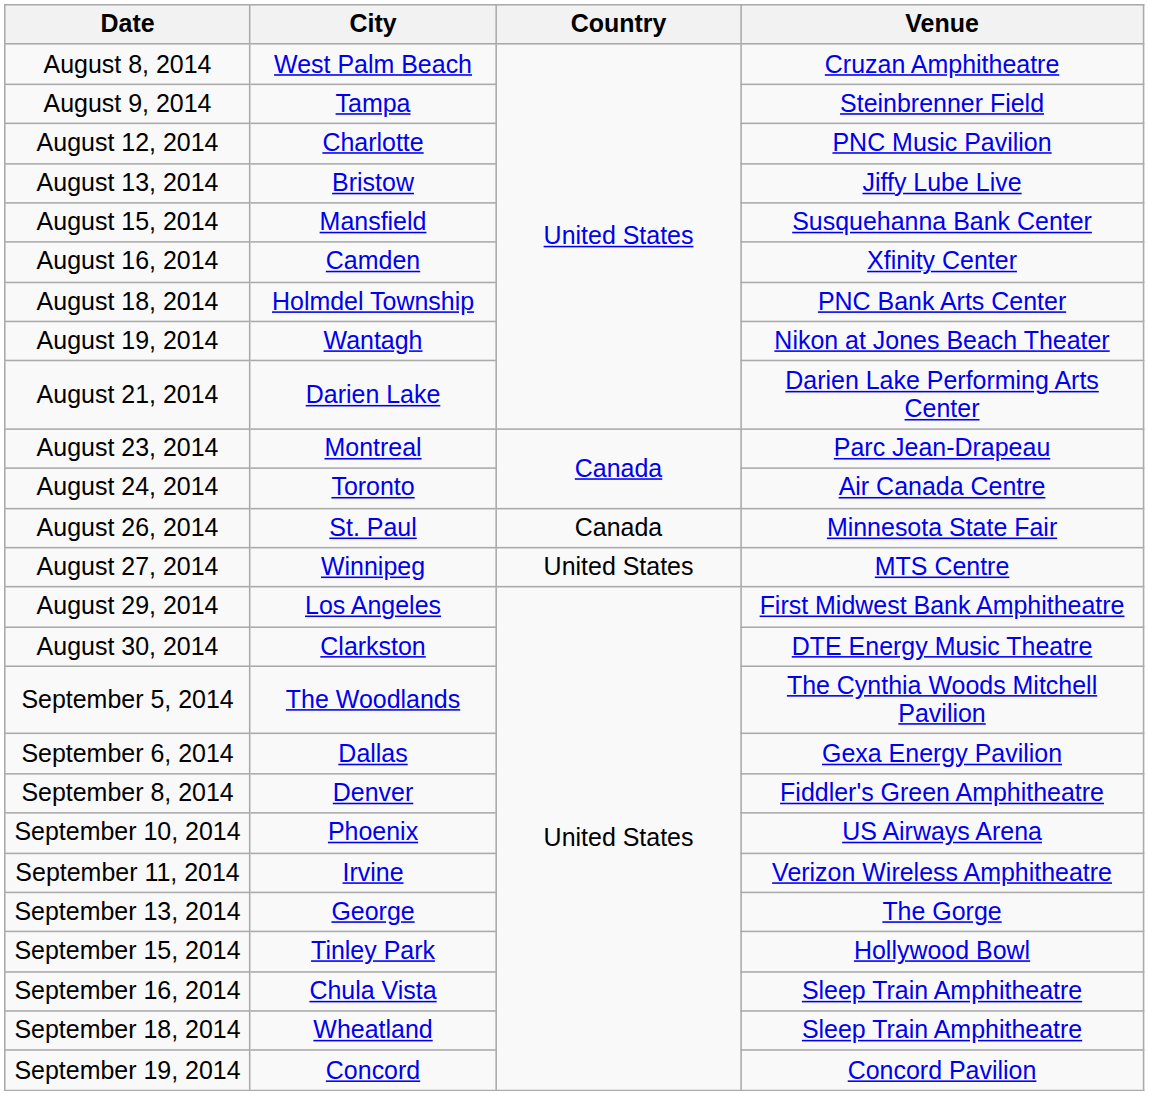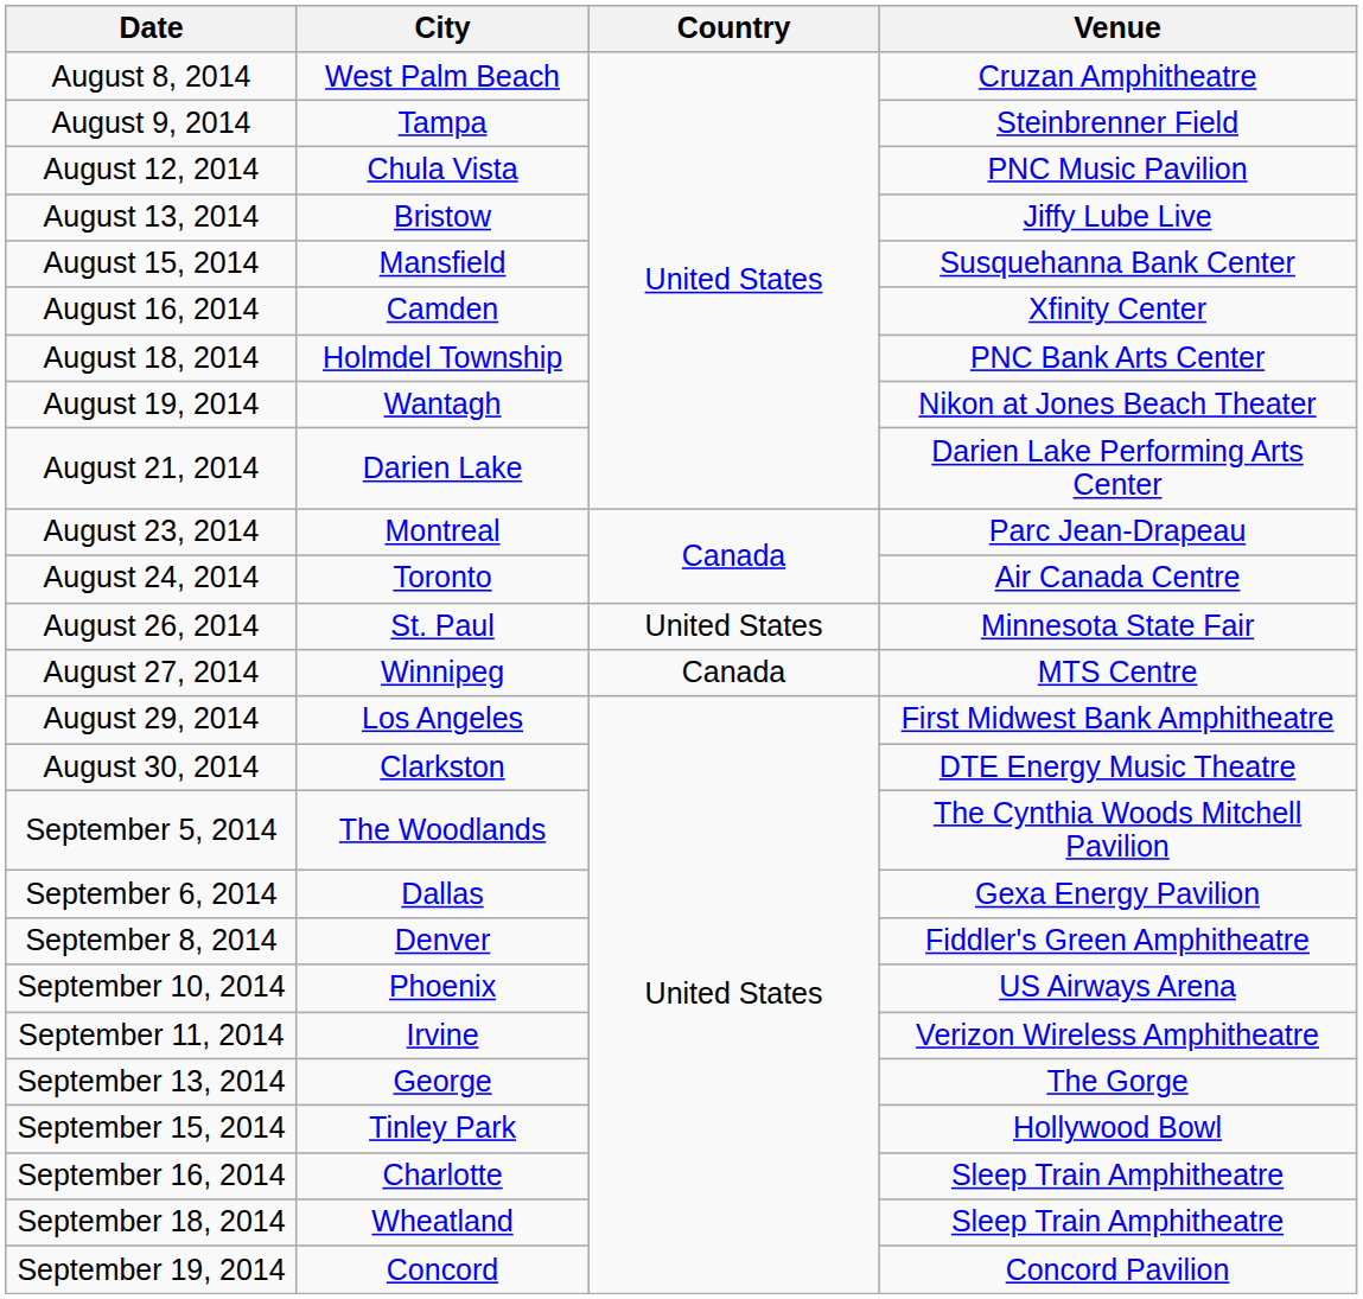 <table class="wikitable" style="text-align:center;">
 <tr>
 <th width="150" scope="col">Date</th>
 <th width="150" scope="col">City</th>
 <th width="150" scope="col">Country</th>
 <th width="250" scope="col">Venue</th>
 </tr>
 <tr>
 <td>August 8, 2014</td>
 <td><a href='#'>West Palm Beach</a></td>
 <td rowspan="9"><a href='#'>United States</a></td>
 <td><a href='#'>Cruzan Amphitheatre</a></td>
 </tr>
 <tr>
 <td>August 9, 2014</td>
 <td><a href='#'>Tampa</a></td>
 <td><a href='#'>Steinbrenner Field</a></td>
 </tr>
 <tr>
 <td>August 12, 2014</td>
-<td><a href='#'>Charlotte</a></td>
+<td><a href='#'>Chula Vista</a></td>
 <td><a href='#'>PNC Music Pavilion</a></td>
 </tr>
 <tr>
 <td>August 13, 2014</td>
 <td><a href='#'>Bristow</a></td>
 <td><a href='#'>Jiffy Lube Live</a></td>
 </tr>
 <tr>
 <td>August 15, 2014</td>
 <td><a href='#'>Mansfield</a></td>
 <td><a href='#'>Susquehanna Bank Center</a></td>
 </tr>
 <tr>
 <td>August 16, 2014</td>
 <td><a href='#'>Camden</a></td>
 <td><a href='#'>Xfinity Center</a></td>
 </tr>
 <tr>
 <td>August 18, 2014</td>
 <td><a href='#'>Holmdel Township</a></td>
 <td><a href='#'>PNC Bank Arts Center</a></td>
 </tr>
 <tr>
 <td>August 19, 2014</td>
 <td><a href='#'>Wantagh</a></td>
 <td><a href='#'>Nikon at Jones Beach Theater</a></td>
 </tr>
 <tr>
 <td>August 21, 2014</td>
 <td><a href='#'>Darien Lake</a></td>
 <td><a href='#'>Darien Lake Performing Arts Center</a></td>
 </tr>
 <tr>
 <td>August 23, 2014</td>
 <td><a href='#'>Montreal</a></td>
 <td rowspan="2"><a href='#'>Canada</a></td>
 <td><a href='#'>Parc Jean-Drapeau</a></td>
 </tr>
 <tr>
 <td>August 24, 2014</td>
 <td><a href='#'>Toronto</a></td>
 <td><a href='#'>Air Canada Centre</a></td>
 </tr>
 <tr>
 <td>August 26, 2014</td>
 <td><a href='#'>St. Paul</a></td>
-<td>Canada</td>
+<td>United States</td>
 <td><a href='#'>Minnesota State Fair</a></td>
 </tr>
 <tr>
 <td>August 27, 2014</td>
 <td><a href='#'>Winnipeg</a></td>
-<td>United States</td>
+<td>Canada</td>
 <td><a href='#'>MTS Centre</a></td>
 </tr>
 <tr>
 <td>August 29, 2014</td>
 <td><a href='#'>Los Angeles</a></td>
 <td rowspan="12">United States</td>
 <td><a href='#'>First Midwest Bank Amphitheatre</a></td>
 </tr>
 <tr>
 <td>August 30, 2014</td>
 <td><a href='#'>Clarkston</a></td>
 <td><a href='#'>DTE Energy Music Theatre</a></td>
 </tr>
 <tr>
 <td>September 5, 2014</td>
 <td><a href='#'>The Woodlands</a></td>
 <td><a href='#'>The Cynthia Woods Mitchell Pavilion</a></td>
 </tr>
 <tr>
 <td>September 6, 2014</td>
 <td><a href='#'>Dallas</a></td>
 <td><a href='#'>Gexa Energy Pavilion</a></td>
 </tr>
 <tr>
 <td>September 8, 2014</td>
 <td><a href='#'>Denver</a></td>
 <td><a href='#'>Fiddler's Green Amphitheatre</a></td>
 </tr>
 <tr>
 <td>September 10, 2014</td>
 <td><a href='#'>Phoenix</a></td>
 <td><a href='#'>US Airways Arena</a></td>
 </tr>
 <tr>
 <td>September 11, 2014</td>
 <td><a href='#'>Irvine</a></td>
 <td><a href='#'>Verizon Wireless Amphitheatre</a></td>
 </tr>
 <tr>
 <td>September 13, 2014</td>
 <td><a href='#'>George</a></td>
 <td><a href='#'>The Gorge</a></td>
 </tr>
 <tr>
 <td>September 15, 2014</td>
 <td><a href='#'>Tinley Park</a></td>
 <td><a href='#'>Hollywood Bowl</a></td>
 </tr>
 <tr>
 <td>September 16, 2014</td>
-<td><a href='#'>Chula Vista</a></td>
+<td><a href='#'>Charlotte</a></td>
 <td><a href='#'>Sleep Train Amphitheatre</a></td>
 </tr>
 <tr>
 <td>September 18, 2014</td>
 <td><a href='#'>Wheatland</a></td>
 <td><a href='#'>Sleep Train Amphitheatre</a></td>
 </tr>
 <tr>
 <td>September 19, 2014</td>
 <td><a href='#'>Concord</a></td>
 <td><a href='#'>Concord Pavilion</a></td>
 </tr>
 </table>
